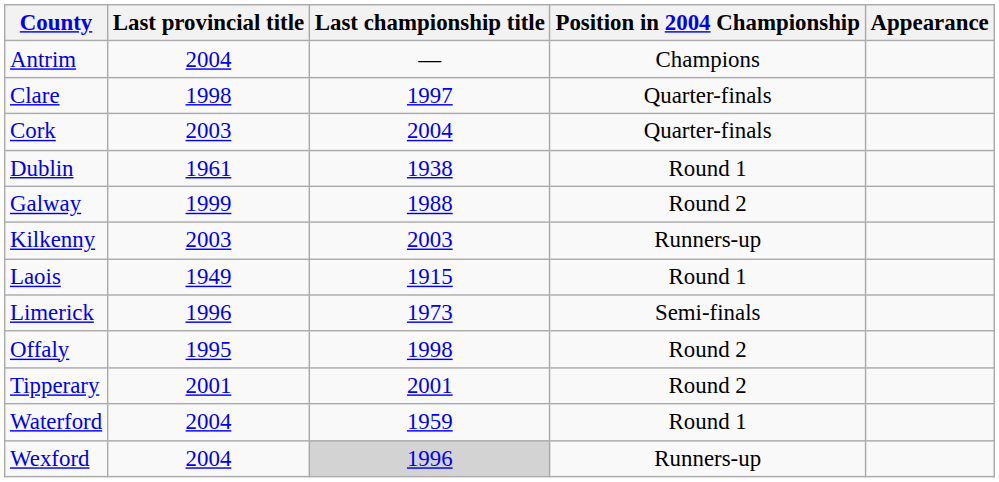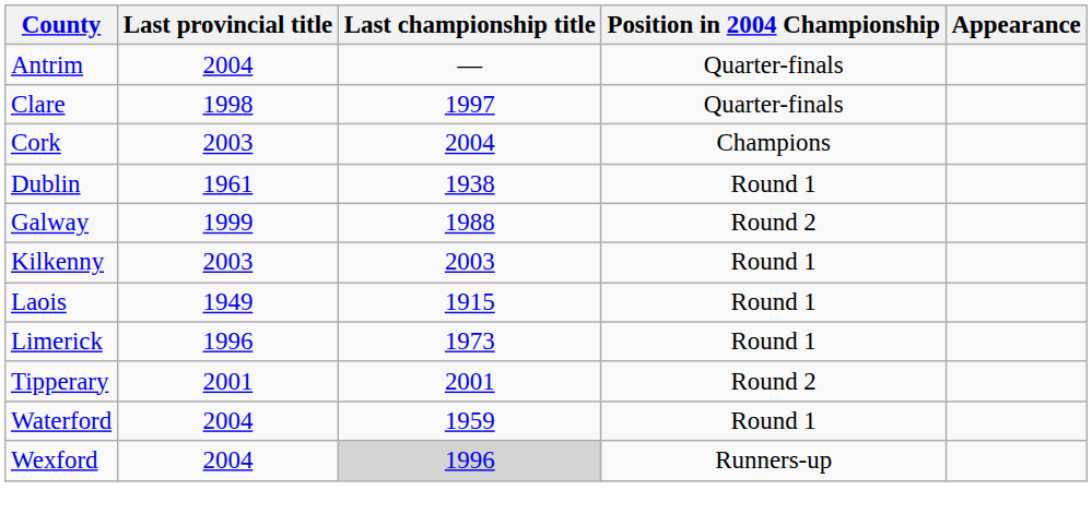 <table class="wikitable sortable" style="text-align:center">
 <tr>
 <th><a href='#'>County</a></th>
 <th>Last provincial title</th>
 <th>Last championship title</th>
 <th>Position in <a href='#'>2004</a> Championship</th>
 <th>Appearance</th>
 </tr>
 <tr>
 <td style="text-align:left"> <a href='#'>Antrim</a></td>
 <td><a href='#'>2004</a></td>
 <td>—</td>
-<td>Champions</td>
+<td>Quarter-finals</td>
 <td></td>
 </tr>
 <tr>
 <td style="text-align:left"> <a href='#'>Clare</a></td>
 <td><a href='#'>1998</a></td>
 <td><a href='#'>1997</a></td>
 <td>Quarter-finals</td>
 <td></td>
 </tr>
 <tr>
 <td style="text-align:left"> <a href='#'>Cork</a></td>
 <td><a href='#'>2003</a></td>
 <td><a href='#'>2004</a></td>
-<td>Quarter-finals</td>
+<td>Champions</td>
 <td></td>
 </tr>
 <tr>
 <td style="text-align:left"> <a href='#'>Dublin</a></td>
 <td><a href='#'>1961</a></td>
 <td><a href='#'>1938</a></td>
 <td>Round 1</td>
 <td></td>
 </tr>
 <tr>
 <td style="text-align:left"> <a href='#'>Galway</a></td>
 <td><a href='#'>1999</a></td>
 <td><a href='#'>1988</a></td>
 <td>Round 2</td>
 <td></td>
 </tr>
 <tr>
 <td style="text-align:left"> <a href='#'>Kilkenny</a></td>
 <td><a href='#'>2003</a></td>
 <td><a href='#'>2003</a></td>
-<td>Runners-up</td>
+<td>Round 1</td>
 <td></td>
 </tr>
 <tr>
 <td style="text-align:left"> <a href='#'>Laois</a></td>
 <td><a href='#'>1949</a></td>
 <td><a href='#'>1915</a></td>
 <td>Round 1</td>
 <td></td>
 </tr>
 <tr>
 <td style="text-align:left"> <a href='#'>Limerick</a></td>
 <td><a href='#'>1996</a></td>
 <td><a href='#'>1973</a></td>
-<td>Semi-finals</td>
-<td></td>
-</tr>
-<tr>
-<td style="text-align:left"> <a href='#'>Offaly</a></td>
-<td><a href='#'>1995</a></td>
-<td><a href='#'>1998</a></td>
-<td>Round 2</td>
+<td>Round 1</td>
 <td></td>
 </tr>
 <tr>
 <td style="text-align:left"> <a href='#'>Tipperary</a></td>
 <td><a href='#'>2001</a></td>
 <td><a href='#'>2001</a></td>
 <td>Round 2</td>
 <td></td>
 </tr>
 <tr>
 <td style="text-align:left"> <a href='#'>Waterford</a></td>
 <td><a href='#'>2004</a></td>
 <td><a href='#'>1959</a></td>
 <td>Round 1</td>
 <td></td>
 </tr>
 <tr>
 <td style="text-align:left"> <a href='#'>Wexford</a></td>
 <td><a href='#'>2004</a></td>
 <td style="background: lightgrey;"><a href='#'>1996</a></td>
 <td>Runners-up</td>
 <td></td>
 </tr>
 </table>
